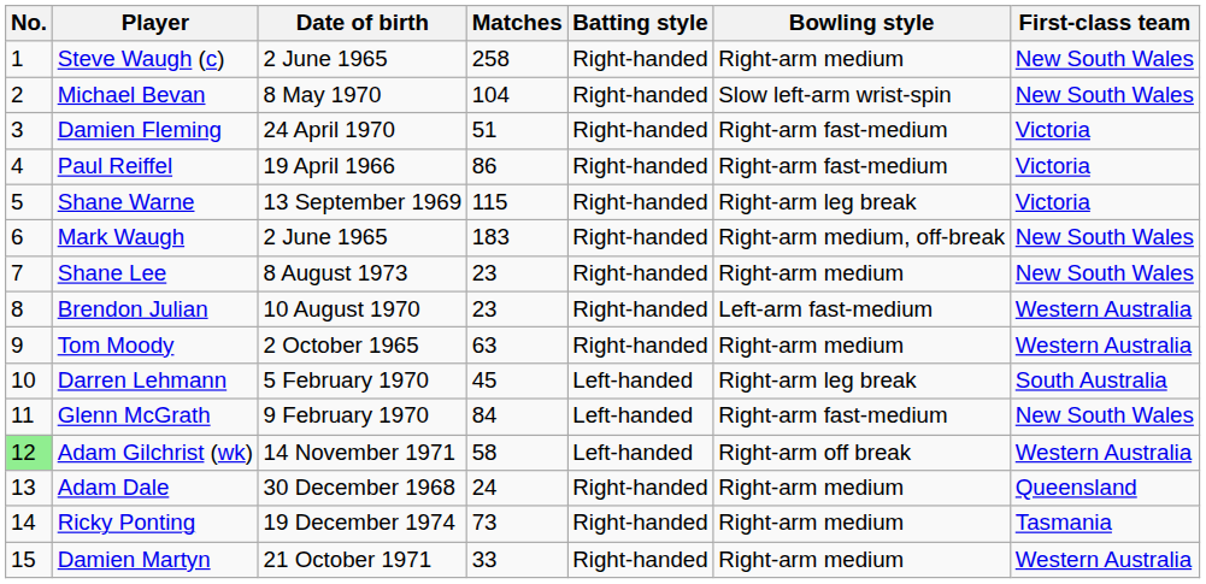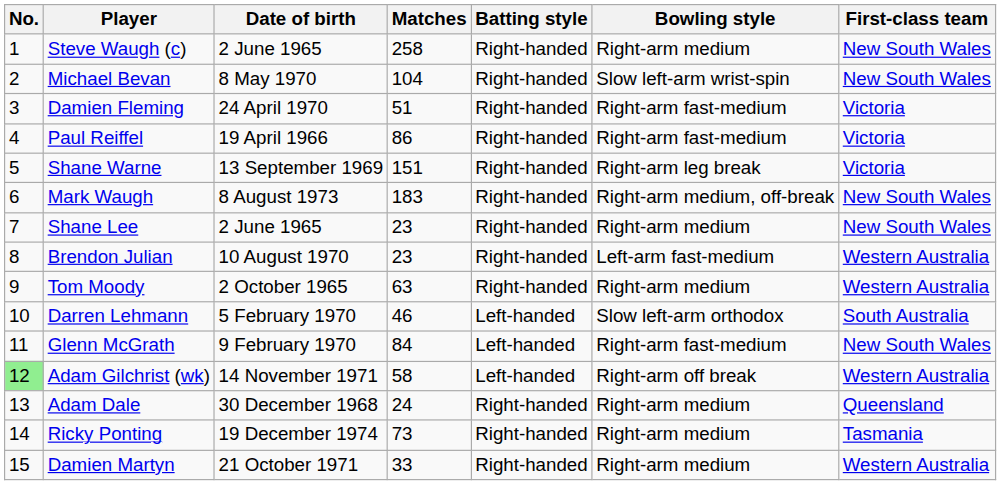 <table class="wikitable">
 <tr>
 <th>No.</th>
 <th>Player</th>
 <th>Date of birth</th>
 <th>Matches</th>
 <th>Batting style</th>
 <th>Bowling style</th>
 <th>First-class team</th>
 </tr>
 <tr>
 <td>1</td>
 <td><a href='#'>Steve Waugh</a> (<a href='#'>c</a>)</td>
 <td>2 June 1965</td>
 <td>258</td>
 <td>Right-handed</td>
 <td>Right-arm medium</td>
 <td><a href='#'>New South Wales</a></td>
 </tr>
 <tr>
 <td>2</td>
 <td><a href='#'>Michael Bevan</a></td>
 <td>8 May 1970</td>
 <td>104</td>
 <td>Right-handed</td>
 <td>Slow left-arm wrist-spin</td>
 <td><a href='#'>New South Wales</a></td>
 </tr>
 <tr>
 <td>3</td>
 <td><a href='#'>Damien Fleming</a></td>
 <td>24 April 1970</td>
 <td>51</td>
 <td>Right-handed</td>
 <td>Right-arm fast-medium</td>
 <td><a href='#'>Victoria</a></td>
 </tr>
 <tr>
 <td>4</td>
 <td><a href='#'>Paul Reiffel</a></td>
 <td>19 April 1966</td>
 <td>86</td>
 <td>Right-handed</td>
 <td>Right-arm fast-medium</td>
 <td><a href='#'>Victoria</a></td>
 </tr>
 <tr>
 <td>5</td>
 <td><a href='#'>Shane Warne</a></td>
 <td>13 September 1969</td>
-<td>115</td>
+<td>151</td>
 <td>Right-handed</td>
 <td>Right-arm leg break</td>
 <td><a href='#'>Victoria</a></td>
 </tr>
 <tr>
 <td>6</td>
 <td><a href='#'>Mark Waugh</a></td>
-<td>2 June 1965</td>
+<td>8 August 1973</td>
 <td>183</td>
 <td>Right-handed</td>
 <td>Right-arm medium, off-break</td>
 <td><a href='#'>New South Wales</a></td>
 </tr>
 <tr>
 <td>7</td>
 <td><a href='#'>Shane Lee</a></td>
-<td>8 August 1973</td>
+<td>2 June 1965</td>
 <td>23</td>
 <td>Right-handed</td>
 <td>Right-arm medium</td>
 <td><a href='#'>New South Wales</a></td>
 </tr>
 <tr>
 <td>8</td>
 <td><a href='#'>Brendon Julian</a></td>
 <td>10 August 1970</td>
 <td>23</td>
 <td>Right-handed</td>
 <td>Left-arm fast-medium</td>
 <td><a href='#'>Western Australia</a></td>
 </tr>
 <tr>
 <td>9</td>
 <td><a href='#'>Tom Moody</a></td>
 <td>2 October 1965</td>
 <td>63</td>
 <td>Right-handed</td>
 <td>Right-arm medium</td>
 <td><a href='#'>Western Australia</a></td>
 </tr>
 <tr>
 <td>10</td>
 <td><a href='#'>Darren Lehmann</a></td>
 <td>5 February 1970</td>
-<td>45</td>
+<td>46</td>
 <td>Left-handed</td>
-<td>Right-arm leg break</td>
+<td>Slow left-arm orthodox</td>
 <td><a href='#'>South Australia</a></td>
 </tr>
 <tr>
 <td>11</td>
 <td><a href='#'>Glenn McGrath</a></td>
 <td>9 February 1970</td>
 <td>84</td>
 <td>Left-handed</td>
 <td>Right-arm fast-medium</td>
 <td><a href='#'>New South Wales</a></td>
 </tr>
 <tr>
 <td style="background: lightgreen;">12</td>
 <td><a href='#'>Adam Gilchrist</a> (<a href='#'>wk</a>)</td>
 <td>14 November 1971</td>
 <td>58</td>
 <td>Left-handed</td>
 <td>Right-arm off break</td>
 <td><a href='#'>Western Australia</a></td>
 </tr>
 <tr>
 <td>13</td>
 <td><a href='#'>Adam Dale</a></td>
 <td>30 December 1968</td>
 <td>24</td>
 <td>Right-handed</td>
 <td>Right-arm medium</td>
 <td><a href='#'>Queensland</a></td>
 </tr>
 <tr>
 <td>14</td>
 <td><a href='#'>Ricky Ponting</a></td>
 <td>19 December 1974</td>
 <td>73</td>
 <td>Right-handed</td>
 <td>Right-arm medium</td>
 <td><a href='#'>Tasmania</a></td>
 </tr>
 <tr>
 <td>15</td>
 <td><a href='#'>Damien Martyn</a></td>
 <td>21 October 1971</td>
 <td>33</td>
 <td>Right-handed</td>
 <td>Right-arm medium</td>
 <td><a href='#'>Western Australia</a></td>
 </tr>
 </table>
